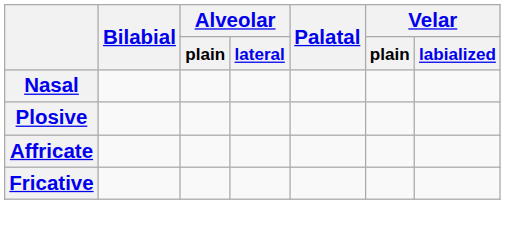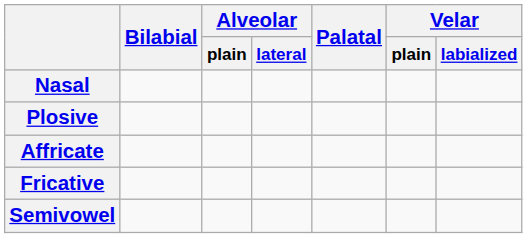 <table Class=wikitable style=text-align:center>
 <tr>
 <th rowspan=2></th>
 <th rowspan=2><a href='#'>Bilabial</a></th>
 <th colspan=2><a href='#'>Alveolar</a></th>
 <th rowspan=2><a href='#'>Palatal</a></th>
 <th colspan=2><a href='#'>Velar</a></th>
 </tr>
 <tr>
 <th><small>plain</small></th>
 <th><a href='#'><small>lateral</small></a></th>
 <th><small>plain</small></th>
 <th><a href='#'><small>labialized</small></a></th>
 </tr>
 <tr>
 <th><a href='#'>Nasal</a></th>
 <td></td>
 <td></td>
 <td></td>
 <td></td>
 <td></td>
 <td></td>
 </tr>
 <tr>
 <th><a href='#'>Plosive</a></th>
 <td></td>
 <td></td>
 <td></td>
 <td></td>
 <td></td>
 <td></td>
 </tr>
 <tr>
 <th><a href='#'>Affricate</a></th>
 <td></td>
 <td></td>
 <td></td>
 <td></td>
 <td></td>
 <td></td>
 </tr>
 <tr>
 <th><a href='#'>Fricative</a></th>
 <td></td>
 <td></td>
 <td></td>
 <td></td>
 <td></td>
 <td></td>
 </tr>
+<tr>
+<th><a href='#'>Semivowel</a></th>
+<td></td>
+<td></td>
+<td></td>
+<td></td>
+<td></td>
+<td></td>
+</tr>
 </table>
